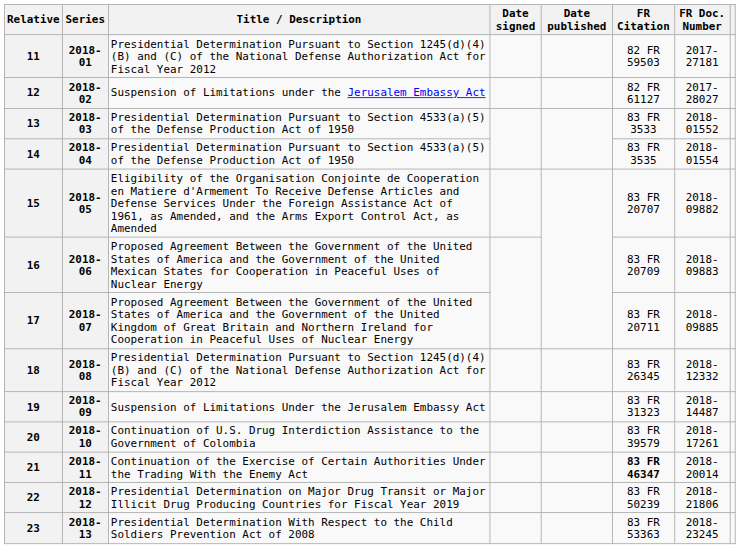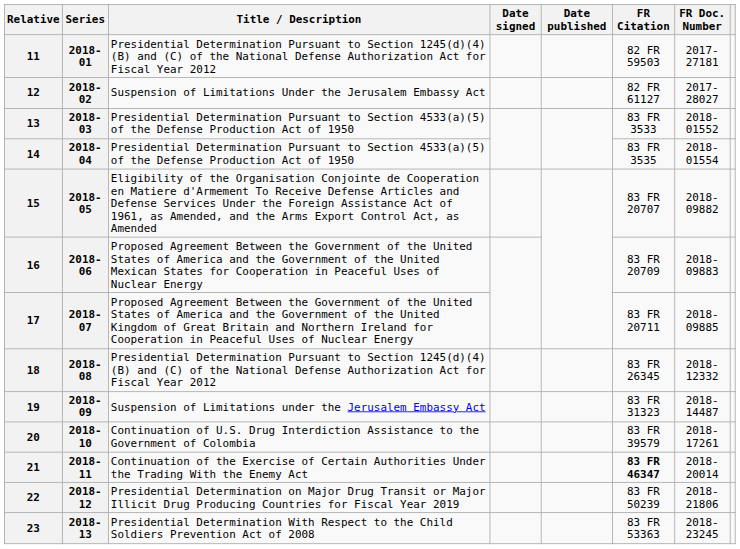 <table class="wikitable sortable">
 <tr>
 <th>Relative </th>
 <th>Series </th>
 <th>Title / Description</th>
 <th>Date signed</th>
 <th>Date published</th>
 <th>FR Citation</th>
 <th>FR Doc. Number</th>
 <th class="unsortable"></th>
 </tr>
 <tr style="text-align:center">
 <th>11</th>
 <th>2018-01</th>
 <td style="text-align:left">Presidential Determination Pursuant to Section 1245(d)(4)(B) and (C) of the National Defense Authorization Act for Fiscal Year 2012</td>
 <td></td>
 <td></td>
 <td>82 FR 59503</td>
 <td>2017-27181</td>
 <td></td>
 </tr>
 <tr style="text-align:center">
 <th>12</th>
 <th>2018-02</th>
-<td style="text-align:left">Suspension of Limitations under the <a href='#'>Jerusalem Embassy Act</a></td>
+<td style="text-align:left">Suspension of Limitations Under the Jerusalem Embassy Act</td>
 <td></td>
 <td></td>
 <td>82 FR 61127</td>
 <td>2017-28027</td>
 <td></td>
 </tr>
 <tr style="text-align:center">
 <th>13</th>
 <th>2018-03</th>
 <td style="text-align:left">Presidential Determination Pursuant to Section 4533(a)(5) of the Defense Production Act of 1950</td>
 <td rowspan=2></td>
 <td rowspan=2></td>
 <td>83 FR 3533</td>
 <td>2018-01552</td>
 <td></td>
 </tr>
 <tr style="text-align:center">
 <th>14</th>
 <th>2018-04</th>
 <td style="text-align:left">Presidential Determination Pursuant to Section 4533(a)(5) of the Defense Production Act of 1950</td>
 <td>83 FR 3535</td>
 <td>2018-01554</td>
 <td></td>
 </tr>
 <tr style="text-align:center">
 <th>15</th>
 <th>2018-05</th>
 <td style="text-align:left">Eligibility of the Organisation Conjointe de Cooperation en Matiere d'Armement To Receive Defense Articles and Defense Services Under the Foreign Assistance Act of 1961, as Amended, and the Arms Export Control Act, as Amended</td>
 <td></td>
 <td rowspan=3></td>
 <td>83 FR 20707</td>
 <td>2018-09882</td>
 <td></td>
 </tr>
 <tr style="text-align:center">
 <th>16</th>
 <th>2018-06</th>
 <td style="text-align:left">Proposed Agreement Between the Government of the United States of America and the Government of the United Mexican States for Cooperation in Peaceful Uses of Nuclear Energy</td>
 <td rowspan=2></td>
 <td>83 FR 20709</td>
 <td>2018-09883</td>
 <td></td>
 </tr>
 <tr style="text-align:center">
 <th>17</th>
 <th>2018-07</th>
 <td style="text-align:left">Proposed Agreement Between the Government of the United States of America and the Government of the United Kingdom of Great Britain and Northern Ireland for Cooperation in Peaceful Uses of Nuclear Energy</td>
 <td>83 FR 20711</td>
 <td>2018-09885</td>
 <td></td>
 </tr>
 <tr style="text-align:center">
 <th>18</th>
 <th>2018-08</th>
 <td style="text-align:left">Presidential Determination Pursuant to Section 1245(d)(4)(B) and (C) of the National Defense Authorization Act for Fiscal Year 2012</td>
 <td></td>
 <td></td>
 <td>83 FR 26345</td>
 <td>2018-12332</td>
 <td></td>
 </tr>
 <tr style="text-align:center">
 <th>19</th>
 <th>2018-09</th>
-<td style="text-align:left">Suspension of Limitations Under the Jerusalem Embassy Act</td>
+<td style="text-align:left">Suspension of Limitations under the <a href='#'>Jerusalem Embassy Act</a></td>
 <td></td>
 <td></td>
 <td>83 FR 31323</td>
 <td>2018-14487</td>
 <td></td>
 </tr>
 <tr style="text-align:center">
 <th>20</th>
 <th>2018-10</th>
 <td style="text-align:left">Continuation of U.S. Drug Interdiction Assistance to the Government of Colombia</td>
 <td></td>
 <td></td>
 <td>83 FR 39579</td>
 <td>2018-17261</td>
 <td></td>
 </tr>
 <tr style="text-align:center">
 <th>21</th>
 <th>2018-11</th>
 <td style="text-align:left">Continuation of the Exercise of Certain Authorities Under the Trading With the Enemy Act</td>
 <td></td>
 <td></td>
 <td><strong>83 FR 46347</strong></td>
 <td>2018-20014</td>
 <td></td>
 </tr>
 <tr style="text-align:center">
 <th>22</th>
 <th>2018-12</th>
 <td style="text-align:left">Presidential Determination on Major Drug Transit or Major Illicit Drug Producing Countries for Fiscal Year 2019</td>
 <td></td>
 <td></td>
 <td>83 FR 50239</td>
 <td>2018-21806</td>
 <td></td>
 </tr>
 <tr style="text-align:center">
 <th>23</th>
 <th>2018-13</th>
 <td style="text-align:left">Presidential Determination With Respect to the Child Soldiers Prevention Act of 2008</td>
 <td></td>
 <td></td>
 <td>83 FR 53363</td>
 <td>2018-23245</td>
 <td></td>
 </tr>
 </table>
